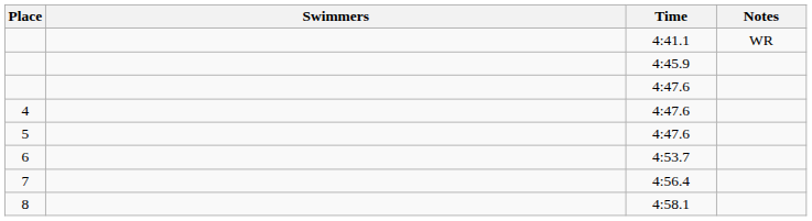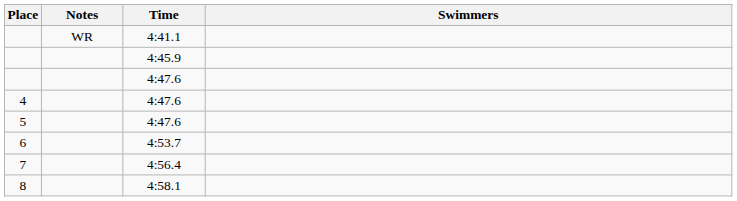 <table class=wikitable style="text-align:center">
 <tr>
 <th>Place</th>
+<th width=90>Notes</th>
+<th width=90>Time</th>
 <th width=620>Swimmers</th>
-<th width=90>Time</th>
-<th width=90>Notes</th>
 </tr>
 <tr>
 <td></td>
+<td>WR</td>
+<td>4:41.1</td>
 <td align=left></td>
-<td>4:41.1</td>
-<td>WR</td>
 </tr>
 <tr>
 <td></td>
+<td></td>
+<td>4:45.9</td>
 <td align=left></td>
-<td>4:45.9</td>
-<td></td>
 </tr>
 <tr>
 <td></td>
+<td></td>
+<td>4:47.6</td>
 <td align=left></td>
-<td>4:47.6</td>
-<td></td>
 </tr>
 <tr>
 <td>4</td>
+<td></td>
+<td>4:47.6</td>
 <td align=left></td>
-<td>4:47.6</td>
-<td></td>
 </tr>
 <tr>
 <td>5</td>
+<td></td>
+<td>4:47.6</td>
 <td align=left></td>
-<td>4:47.6</td>
-<td></td>
 </tr>
 <tr>
 <td>6</td>
+<td></td>
+<td>4:53.7</td>
 <td align=left></td>
-<td>4:53.7</td>
-<td></td>
 </tr>
 <tr>
 <td>7</td>
+<td></td>
+<td>4:56.4</td>
 <td align=left></td>
-<td>4:56.4</td>
-<td></td>
 </tr>
 <tr>
 <td>8</td>
+<td></td>
+<td>4:58.1</td>
 <td align=left></td>
-<td>4:58.1</td>
-<td></td>
 </tr>
 </table>
